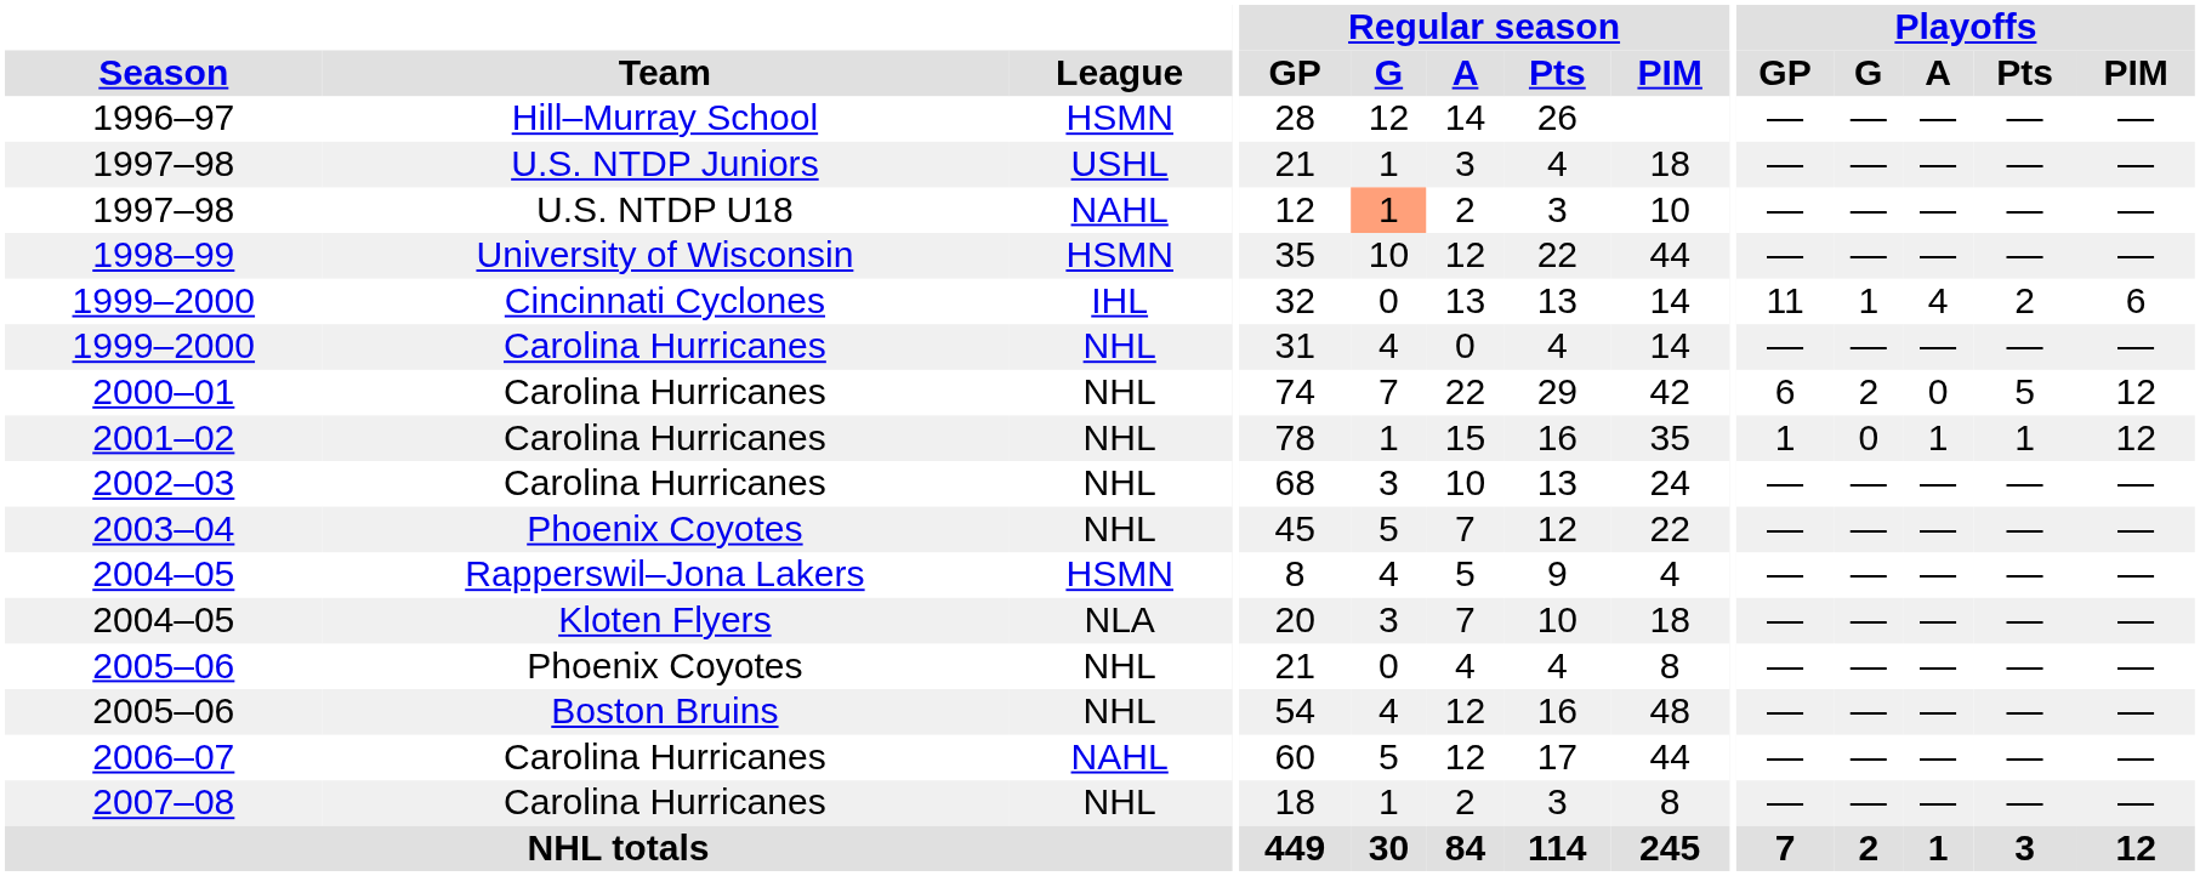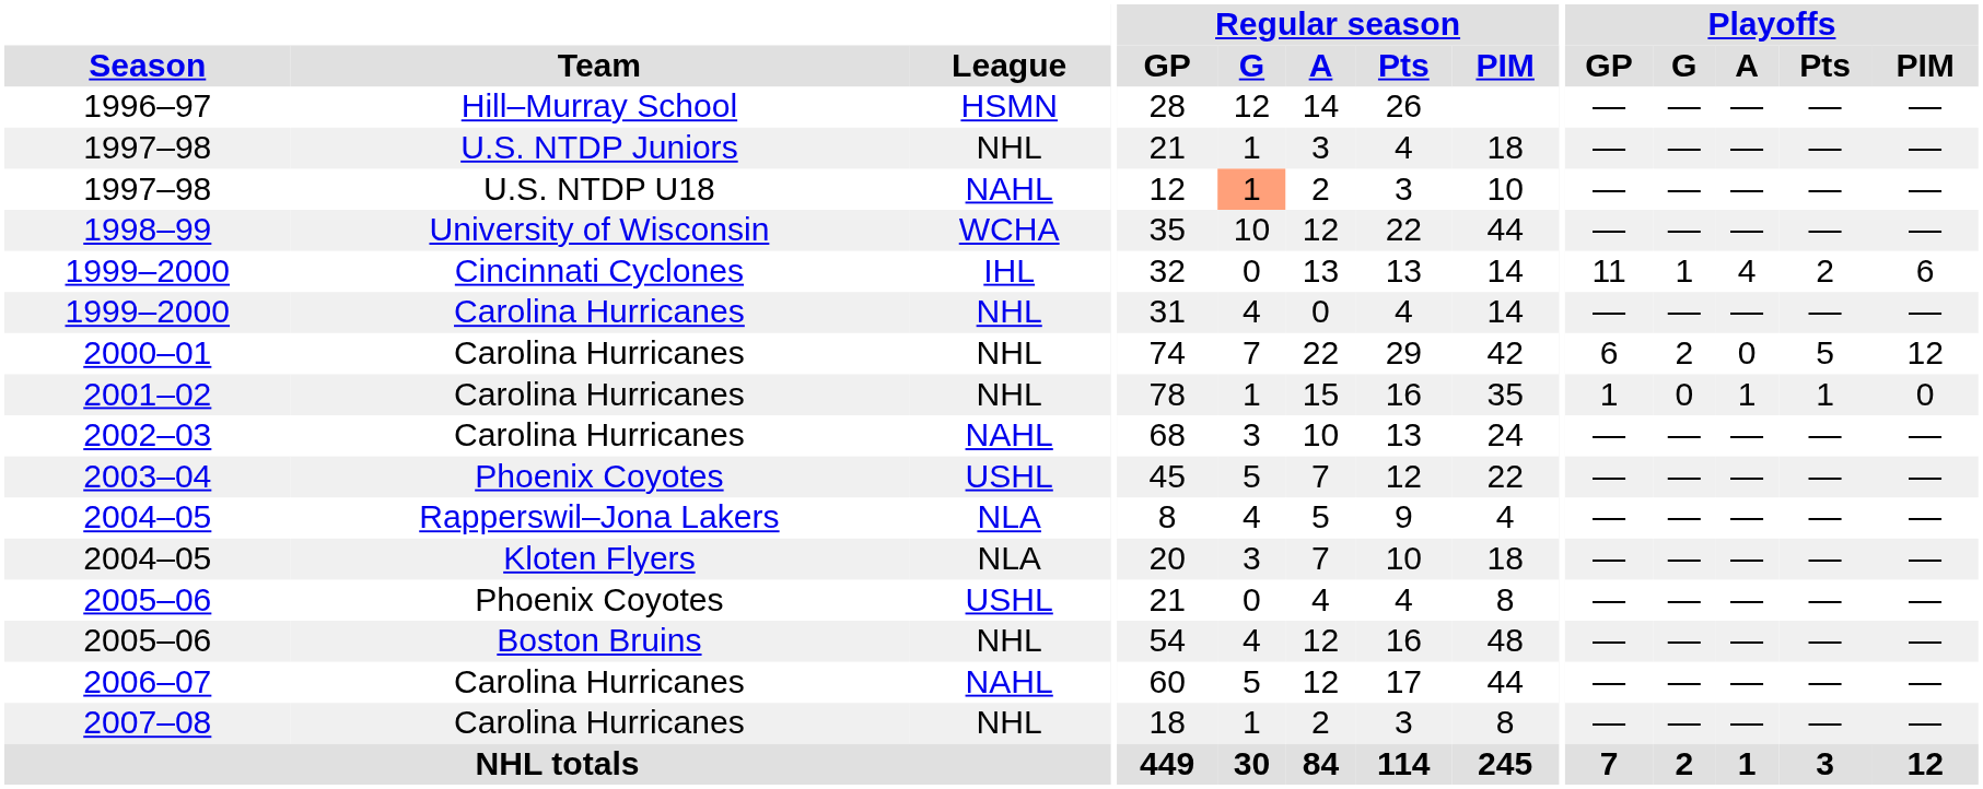 <table border="0" cellpadding="1" cellspacing="0" style="text-align:center; width:60em">
 <tr bgcolor="#e0e0e0">
 <th colspan="3"  bgcolor="#ffffff"></th>
 <th rowspan="99" bgcolor="#ffffff"></th>
 <th colspan="5"><a href='#'>Regular season</a></th>
 <th rowspan="99" bgcolor="#ffffff"></th>
 <th colspan="5"><a href='#'>Playoffs</a></th>
 </tr>
 <tr bgcolor="#e0e0e0">
 <th><a href='#'>Season</a></th>
 <th>Team</th>
 <th>League</th>
 <th>GP</th>
 <th><a href='#'>G</a></th>
 <th><a href='#'>A</a></th>
 <th><a href='#'>Pts</a></th>
 <th><a href='#'>PIM</a></th>
 <th>GP</th>
 <th>G</th>
 <th>A</th>
 <th>Pts</th>
 <th>PIM</th>
 </tr>
 <tr>
 <td>1996–97</td>
 <td><a href='#'>Hill–Murray School</a></td>
 <td><a href='#'>HSMN</a></td>
 <td>28</td>
 <td>12</td>
 <td>14</td>
 <td>26</td>
 <td></td>
 <td>—</td>
 <td>—</td>
 <td>—</td>
 <td>—</td>
 <td>—</td>
 </tr>
 <tr style="background: #f0f0f0;">
 <td>1997–98</td>
 <td><a href='#'>U.S. NTDP Juniors</a></td>
-<td><a href='#'>USHL</a></td>
+<td>NHL</td>
 <td>21</td>
 <td>1</td>
 <td>3</td>
 <td>4</td>
 <td>18</td>
 <td>—</td>
 <td>—</td>
 <td>—</td>
 <td>—</td>
 <td>—</td>
 </tr>
 <tr>
 <td>1997–98</td>
 <td>U.S. NTDP U18</td>
 <td><a href='#'>NAHL</a></td>
 <td>12</td>
 <td style="background: lightsalmon;">1</td>
 <td>2</td>
 <td>3</td>
 <td>10</td>
 <td>—</td>
 <td>—</td>
 <td>—</td>
 <td>—</td>
 <td>—</td>
 </tr>
 <tr style="background: #f0f0f0;">
 <td><a href='#'>1998–99</a></td>
 <td><a href='#'>University of Wisconsin</a></td>
-<td><a href='#'>HSMN</a></td>
+<td><a href='#'>WCHA</a></td>
 <td>35</td>
 <td>10</td>
 <td>12</td>
 <td>22</td>
 <td>44</td>
 <td>—</td>
 <td>—</td>
 <td>—</td>
 <td>—</td>
 <td>—</td>
 </tr>
 <tr>
 <td><a href='#'>1999–2000</a></td>
 <td><a href='#'>Cincinnati Cyclones</a></td>
 <td><a href='#'>IHL</a></td>
 <td>32</td>
 <td>0</td>
 <td>13</td>
 <td>13</td>
 <td>14</td>
 <td>11</td>
 <td>1</td>
 <td>4</td>
 <td>2</td>
 <td>6</td>
 </tr>
 <tr style="background: #f0f0f0;">
 <td><a href='#'>1999–2000</a></td>
 <td><a href='#'>Carolina Hurricanes</a></td>
 <td><a href='#'>NHL</a></td>
 <td>31</td>
 <td>4</td>
 <td>0</td>
 <td>4</td>
 <td>14</td>
 <td>—</td>
 <td>—</td>
 <td>—</td>
 <td>—</td>
 <td>—</td>
 </tr>
 <tr>
 <td><a href='#'>2000–01</a></td>
 <td>Carolina Hurricanes</td>
 <td>NHL</td>
 <td>74</td>
 <td>7</td>
 <td>22</td>
 <td>29</td>
 <td>42</td>
 <td>6</td>
 <td>2</td>
 <td>0</td>
 <td>5</td>
 <td>12</td>
 </tr>
 <tr style="background: #f0f0f0;">
 <td><a href='#'>2001–02</a></td>
 <td>Carolina Hurricanes</td>
 <td>NHL</td>
 <td>78</td>
 <td>1</td>
 <td>15</td>
 <td>16</td>
 <td>35</td>
 <td>1</td>
 <td>0</td>
 <td>1</td>
 <td>1</td>
-<td>12</td>
+<td>0</td>
 </tr>
 <tr>
 <td><a href='#'>2002–03</a></td>
 <td>Carolina Hurricanes</td>
-<td>NHL</td>
+<td><a href='#'>NAHL</a></td>
 <td>68</td>
 <td>3</td>
 <td>10</td>
 <td>13</td>
 <td>24</td>
 <td>—</td>
 <td>—</td>
 <td>—</td>
 <td>—</td>
 <td>—</td>
 </tr>
 <tr style="background: #f0f0f0;">
 <td><a href='#'>2003–04</a></td>
 <td><a href='#'>Phoenix Coyotes</a></td>
-<td>NHL</td>
+<td><a href='#'>USHL</a></td>
 <td>45</td>
 <td>5</td>
 <td>7</td>
 <td>12</td>
 <td>22</td>
 <td>—</td>
 <td>—</td>
 <td>—</td>
 <td>—</td>
 <td>—</td>
 </tr>
 <tr>
 <td><a href='#'>2004–05</a></td>
 <td><a href='#'>Rapperswil–Jona Lakers</a></td>
-<td><a href='#'>HSMN</a></td>
+<td><a href='#'>NLA</a></td>
 <td>8</td>
 <td>4</td>
 <td>5</td>
 <td>9</td>
 <td>4</td>
 <td>—</td>
 <td>—</td>
 <td>—</td>
 <td>—</td>
 <td>—</td>
 </tr>
 <tr style="background: #f0f0f0;">
 <td>2004–05</td>
 <td><a href='#'>Kloten Flyers</a></td>
 <td>NLA</td>
 <td>20</td>
 <td>3</td>
 <td>7</td>
 <td>10</td>
 <td>18</td>
 <td>—</td>
 <td>—</td>
 <td>—</td>
 <td>—</td>
 <td>—</td>
 </tr>
 <tr>
 <td><a href='#'>2005–06</a></td>
 <td>Phoenix Coyotes</td>
-<td>NHL</td>
+<td><a href='#'>USHL</a></td>
 <td>21</td>
 <td>0</td>
 <td>4</td>
 <td>4</td>
 <td>8</td>
 <td>—</td>
 <td>—</td>
 <td>—</td>
 <td>—</td>
 <td>—</td>
 </tr>
 <tr style="background: #f0f0f0;">
 <td>2005–06</td>
 <td><a href='#'>Boston Bruins</a></td>
 <td>NHL</td>
 <td>54</td>
 <td>4</td>
 <td>12</td>
 <td>16</td>
 <td>48</td>
 <td>—</td>
 <td>—</td>
 <td>—</td>
 <td>—</td>
 <td>—</td>
 </tr>
 <tr>
 <td><a href='#'>2006–07</a></td>
 <td>Carolina Hurricanes</td>
 <td><a href='#'>NAHL</a></td>
 <td>60</td>
 <td>5</td>
 <td>12</td>
 <td>17</td>
 <td>44</td>
 <td>—</td>
 <td>—</td>
 <td>—</td>
 <td>—</td>
 <td>—</td>
 </tr>
 <tr style="background: #f0f0f0;">
 <td><a href='#'>2007–08</a></td>
 <td>Carolina Hurricanes</td>
 <td>NHL</td>
 <td>18</td>
 <td>1</td>
 <td>2</td>
 <td>3</td>
 <td>8</td>
 <td>—</td>
 <td>—</td>
 <td>—</td>
 <td>—</td>
 <td>—</td>
 </tr>
 <tr style="background: #e0e0e0;">
 <th colspan="3">NHL totals</th>
 <th>449</th>
 <th>30</th>
 <th>84</th>
 <th>114</th>
 <th>245</th>
 <th>7</th>
 <th>2</th>
 <th>1</th>
 <th>3</th>
 <th>12</th>
 </tr>
 </table>
